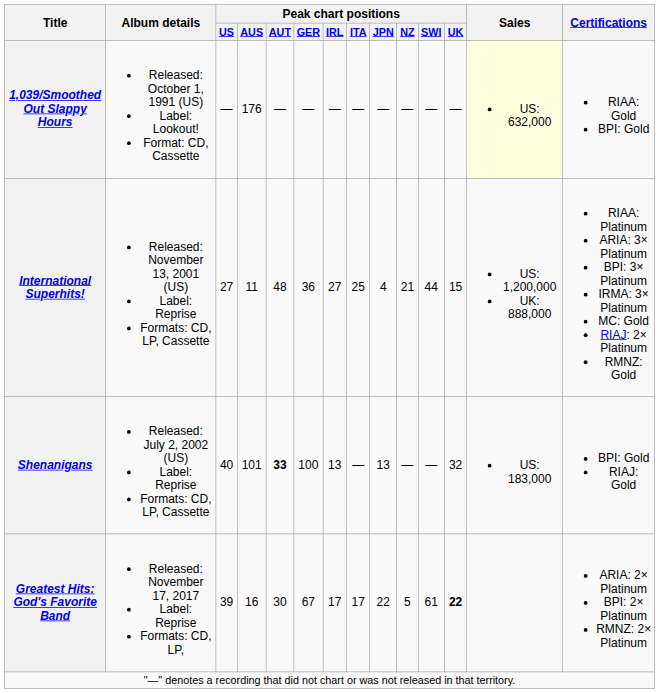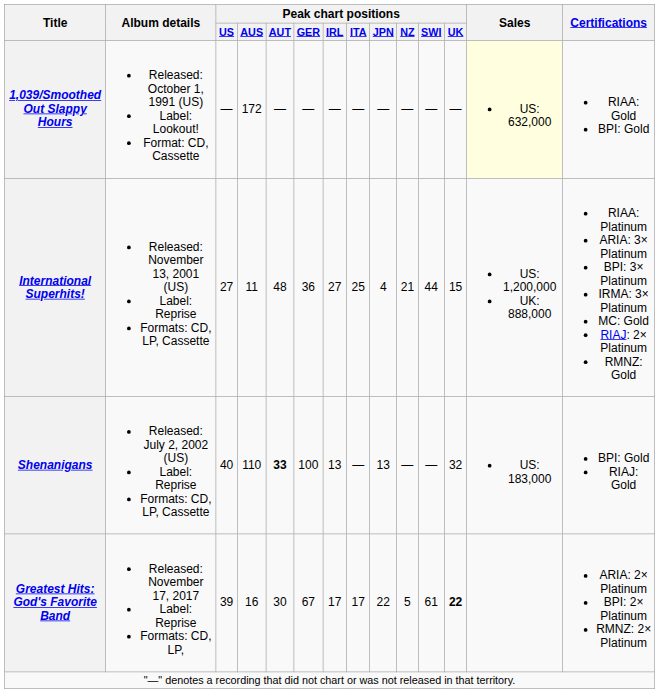 <table class="wikitable plainrowheaders" style="text-align:center;">
 <tr>
 <th scope="col" rowspan="2" style="width:10em;">Title</th>
 <th scope="col" rowspan="2" style="width:18em;">Album details</th>
 <th scope="col" colspan="10">Peak chart positions</th>
 <th scope="col" rowspan="2" style="width:11em;">Sales</th>
 <th scope="col" rowspan="2" style="width:12em;"><a href='#'>Certifications</a></th>
 </tr>
 <tr>
 <th scope="col" style="width:2.5em;font-size:90%;"><a href='#'>US</a><br></th>
 <th scope="col" style="width:2.5em;font-size:90%;"><a href='#'>AUS</a><br></th>
 <th scope="col" style="width:2.5em;font-size:90%;"><a href='#'>AUT</a><br></th>
 <th scope="col" style="width:2.5em;font-size:90%;"><a href='#'>GER</a><br></th>
 <th scope="col" style="width:2.5em;font-size:90%;"><a href='#'>IRL</a><br></th>
 <th scope="col" style="width:2.5em;font-size:90%;"><a href='#'>ITA</a><br></th>
 <th scope="col" style="width:2.5em;font-size:90%;"><a href='#'>JPN</a><br></th>
 <th scope="col" style="width:2.5em;font-size:90%;"><a href='#'>NZ</a><br></th>
 <th scope="col" style="width:2.5em;font-size:90%;"><a href='#'>SWI</a><br></th>
 <th scope="col" style="width:2.5em;font-size:90%;"><a href='#'>UK</a><br></th>
 </tr>
 <tr>
 <th scope="row"><em><a href='#'>1,039/Smoothed Out Slappy Hours</a></em></th>
 <td><br><ul><li>Released: October 1, 1991 <span>(US)</span></li><li>Label: Lookout!</li><li>Format: CD, Cassette</li></ul></td>
 <td>—</td>
-<td>176</td>
+<td>172</td>
 <td>—</td>
 <td>—</td>
 <td>—</td>
 <td>—</td>
 <td>—</td>
 <td>—</td>
 <td>—</td>
 <td>—</td>
 <td style="background: lightyellow;"><br><ul><li>US: 632,000</li></ul></td>
 <td><br><ul><li>RIAA: Gold</li><li>BPI: Gold</li></ul></td>
 </tr>
 <tr>
 <th scope="row"><em><a href='#'>International Superhits!</a></em></th>
 <td><br><ul><li>Released: November 13, 2001 <span>(US)</span></li><li>Label: Reprise</li><li>Formats: CD, LP, Cassette</li></ul></td>
 <td>27</td>
 <td>11</td>
 <td>48</td>
 <td>36</td>
 <td>27</td>
 <td>25</td>
 <td>4</td>
 <td>21</td>
 <td>44</td>
 <td>15</td>
 <td><br><ul><li>US: 1,200,000</li><li>UK: 888,000</li></ul></td>
 <td><br><ul><li>RIAA: Platinum</li><li>ARIA: 3× Platinum</li><li>BPI: 3× Platinum</li><li>IRMA: 3× Platinum</li><li>MC: Gold</li><li><a href='#'>RIAJ</a>: 2× Platinum</li><li>RMNZ: Gold</li></ul></td>
 </tr>
 <tr>
 <th scope="row"><em><a href='#'>Shenanigans</a></em></th>
 <td><br><ul><li>Released: July 2, 2002 <span>(US)</span></li><li>Label: Reprise</li><li>Formats: CD, LP, Cassette</li></ul></td>
 <td>40</td>
-<td>101</td>
+<td>110</td>
 <td><strong>33</strong></td>
 <td>100</td>
 <td>13</td>
 <td>—</td>
 <td>13</td>
 <td>—</td>
 <td>—</td>
 <td>32</td>
 <td><br><ul><li>US: 183,000</li></ul></td>
 <td><br><ul><li>BPI: Gold</li><li>RIAJ: Gold</li></ul></td>
 </tr>
 <tr>
 <th scope="row"><em><a href='#'>Greatest Hits: God's Favorite Band</a></em></th>
 <td><br><ul><li>Released: November 17, 2017</li><li>Label: Reprise</li><li>Formats: CD, LP,</li></ul></td>
 <td>39</td>
 <td>16</td>
 <td>30</td>
 <td>67</td>
 <td>17</td>
 <td>17</td>
 <td>22</td>
 <td>5</td>
 <td>61</td>
 <td><strong>22</strong></td>
 <td></td>
 <td><br><ul><li>ARIA: 2× Platinum</li><li>BPI: 2× Platinum</li><li>RMNZ: 2× Platinum</li></ul></td>
 </tr>
 <tr>
 <td colspan="15" style="font-size:90%">"—" denotes a recording that did not chart or was not released in that territory.</td>
 </tr>
 </table>
